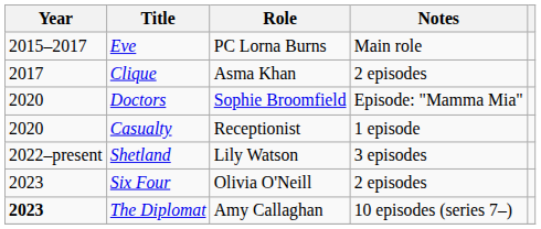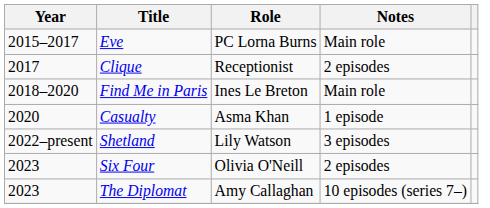 <table class="wikitable sortable">
 <tr>
 <th>Year</th>
 <th>Title</th>
 <th>Role</th>
 <th class="unsortable">Notes</th>
 <th></th>
 </tr>
 <tr>
 <td>2015–2017</td>
 <td><em><a href='#'>Eve</a></em></td>
 <td>PC Lorna Burns</td>
 <td>Main role</td>
 <td></td>
 </tr>
 <tr>
 <td>2017</td>
 <td><em><a href='#'>Clique</a></em></td>
-<td>Asma Khan</td>
+<td>Receptionist</td>
 <td>2 episodes</td>
 <td></td>
 </tr>
 <tr>
-<td>2020</td>
-<td><em><a href='#'>Doctors</a></em></td>
-<td><a href='#'>Sophie Broomfield</a></td>
-<td>Episode: "Mamma Mia"</td>
+<td>2018–2020</td>
+<td><em><a href='#'>Find Me in Paris</a></em></td>
+<td>Ines Le Breton</td>
+<td>Main role</td>
 <td></td>
 </tr>
 <tr>
 <td>2020</td>
 <td><em><a href='#'>Casualty</a></em></td>
-<td>Receptionist</td>
+<td>Asma Khan</td>
 <td>1 episode</td>
 <td></td>
 </tr>
 <tr>
 <td>2022–present</td>
 <td><em><a href='#'>Shetland</a></em></td>
 <td>Lily Watson</td>
 <td>3 episodes</td>
 <td></td>
 </tr>
 <tr>
 <td>2023</td>
 <td><em><a href='#'>Six Four</a></em></td>
 <td>Olivia O'Neill</td>
 <td>2 episodes</td>
 <td></td>
 </tr>
 <tr>
-<td><strong>2023</strong></td>
+<td>2023</td>
 <td><em><a href='#'>The Diplomat</a></em></td>
 <td>Amy Callaghan</td>
 <td>10 episodes (series 7–)</td>
 <td></td>
 </tr>
 <tr>
 </tr>
 </table>
